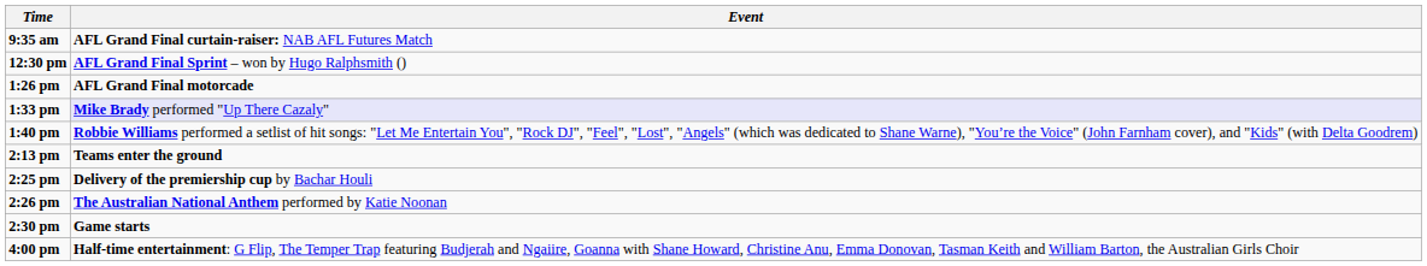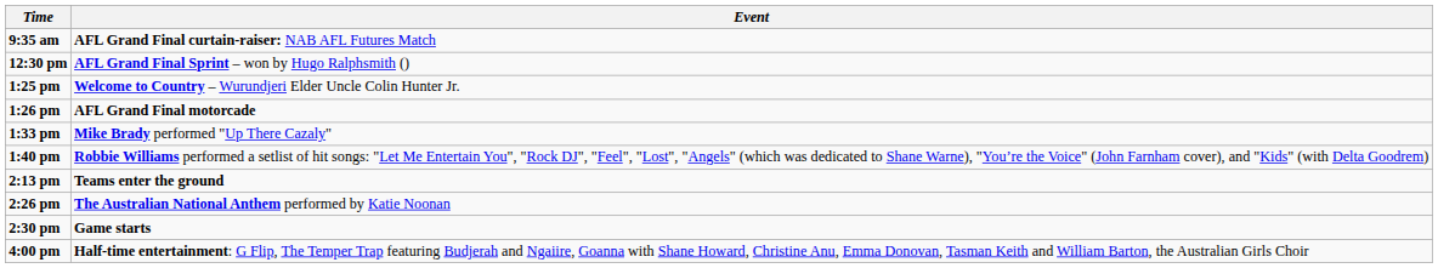 <table class="wikitable">
 <tr>
 <th><em>Time</em></th>
 <th><strong><em>Event</em></strong></th>
 </tr>
 <tr>
 <td><strong>9:35 am</strong></td>
 <td><strong>AFL Grand Final curtain-raiser:</strong> <a href='#'>NAB AFL Futures Match</a></td>
 </tr>
 <tr>
 <td><strong>12:30 pm</strong></td>
 <td><strong><a href='#'>AFL Grand Final Sprint</a></strong> – won by <a href='#'>Hugo Ralphsmith</a> ()</td>
 </tr>
 <tr>
+<td><strong>1:25 pm</strong></td>
+<td><strong><a href='#'>Welcome to Country</a></strong> – <a href='#'>Wurundjeri</a> Elder Uncle Colin Hunter Jr.</td>
+</tr>
+<tr>
 <td><strong>1:26 pm</strong></td>
 <td><strong>AFL Grand Final motorcade</strong></td>
 </tr>
 <tr>
 <td><strong>1:33 pm</strong></td>
-<td style="background: lavender;"><strong><a href='#'>Mike Brady</a></strong> performed "<a href='#'>Up There Cazaly</a>"</td>
+<td><strong><a href='#'>Mike Brady</a></strong> performed "<a href='#'>Up There Cazaly</a>"</td>
 </tr>
 <tr>
 <td><strong>1:40 pm</strong></td>
 <td><strong><a href='#'>Robbie Williams</a></strong> performed a setlist of hit songs: "<a href='#'>Let Me Entertain You</a>", "<a href='#'>Rock DJ</a>", "<a href='#'>Feel</a>", "<a href='#'>Lost</a>", "<a href='#'>Angels</a>" (which was dedicated to <a href='#'>Shane Warne</a>), "<a href='#'>You’re the Voice</a>" (<a href='#'>John Farnham</a> cover), and "<a href='#'>Kids</a>" (with <a href='#'>Delta Goodrem</a>)</td>
 </tr>
 <tr>
 <td><strong>2:13 pm</strong></td>
 <td><strong>Teams enter the ground</strong></td>
-</tr>
-<tr>
-<td><strong>2:25 pm</strong></td>
-<td><strong>Delivery of the premiership cup</strong> by <a href='#'>Bachar Houli</a></td>
 </tr>
 <tr>
 <td><strong>2:26 pm</strong></td>
 <td><strong><a href='#'>The Australian National Anthem</a></strong> performed by <a href='#'>Katie Noonan</a></td>
 </tr>
 <tr>
 <td><strong>2:30 pm</strong></td>
 <td><strong>Game starts</strong></td>
 </tr>
 <tr>
 <td><strong>4:00 pm</strong></td>
 <td><strong>Half-time entertainment</strong>: <a href='#'>G Flip</a>, <a href='#'>The Temper Trap</a> featuring <a href='#'>Budjerah</a> and <a href='#'>Ngaiire</a>, <a href='#'>Goanna</a> with <a href='#'>Shane Howard</a>, <a href='#'>Christine Anu</a>, <a href='#'>Emma Donovan</a>, <a href='#'>Tasman Keith</a> and <a href='#'>William Barton</a>, the Australian Girls Choir</td>
 </tr>
 </table>
